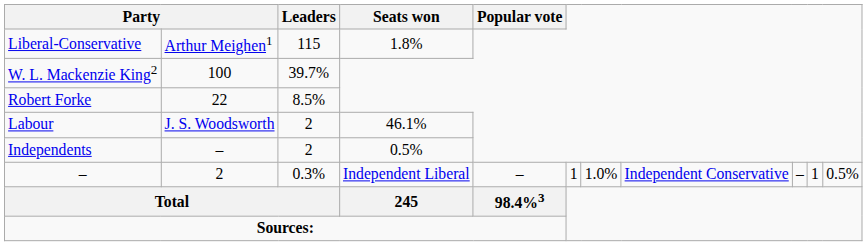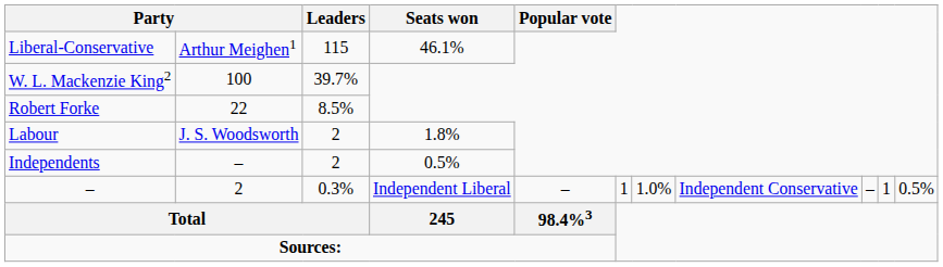 <table class="wikitable">
 <tr>
 <th colspan="2">Party</th>
 <th>Leaders</th>
 <th>Seats won</th>
 <th>Popular vote</th>
 </tr>
 <tr>
 <td><a href='#'>Liberal-Conservative</a></td>
 <td><a href='#'>Arthur Meighen</a><sup>1</sup></td>
 <td align=center>115</td>
-<td align=center>1.8%</td>
+<td align=center>46.1%</td>
 </tr>
 <tr>
 <td><a href='#'>W. L. Mackenzie King</a><sup>2</sup></td>
 <td align=center>100</td>
 <td align=center>39.7%</td>
 </tr>
 <tr>
 <td><a href='#'>Robert Forke</a></td>
 <td align=center>22</td>
 <td align=center>8.5%</td>
 </tr>
 <tr>
 <td><a href='#'>Labour</a></td>
 <td><a href='#'>J. S. Woodsworth</a></td>
 <td align=center>2</td>
-<td align=center>46.1%</td>
+<td align=center>1.8%</td>
 </tr>
 <tr>
 <td><a href='#'>Independents</a></td>
 <td align=center>–</td>
 <td align=center>2</td>
 <td align=center>0.5%</td>
 </tr>
 <tr>
 <td align=center>–</td>
 <td align=center>2</td>
 <td align=center>0.3%<br></td>
 <td><a href='#'>Independent Liberal</a></td>
 <td align=center>–</td>
 <td align=center>1</td>
 <td align=center>1.0%<br></td>
 <td><a href='#'>Independent Conservative</a></td>
 <td align=center>–</td>
 <td align=center>1</td>
 <td align=center>0.5%</td>
 </tr>
 <tr>
 <th colspan=3 align=left>Total</th>
 <th align=center>245</th>
 <th align=center>98.4%<sup>3</sup></th>
 </tr>
 <tr>
 <td align="center" colspan=5><strong>Sources:</strong> </td>
 </tr>
 </table>
